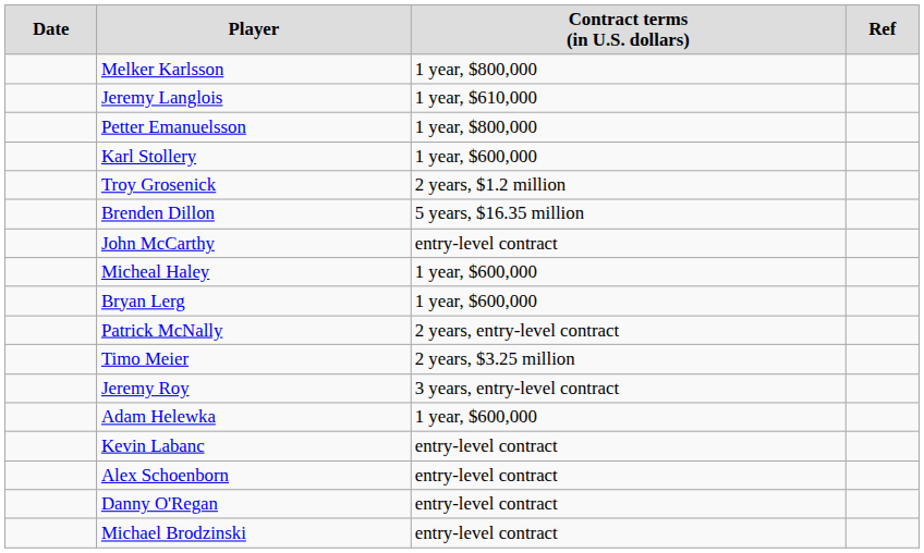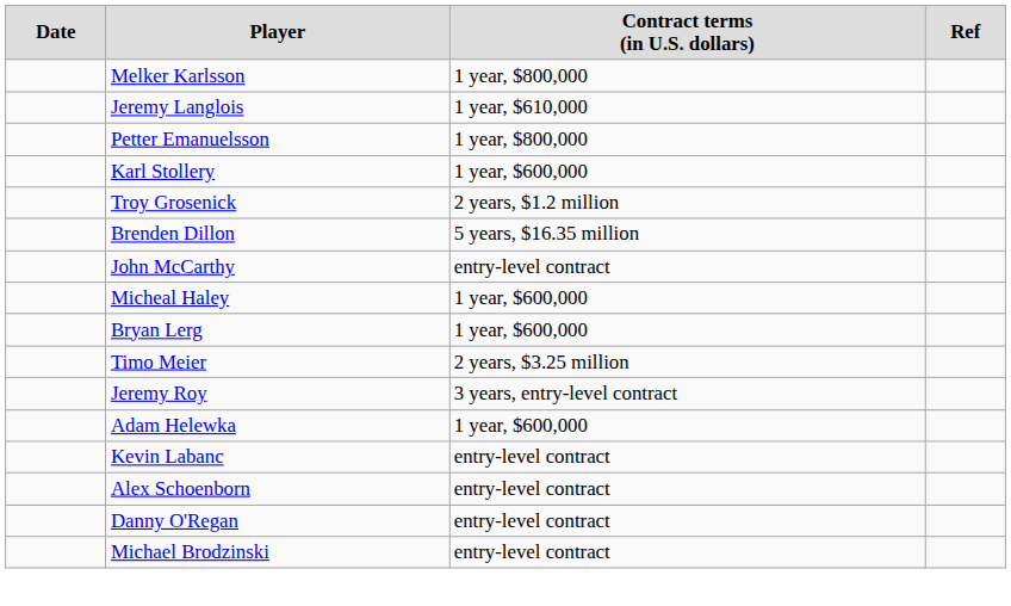 <table class="wikitable" style="border-collapse: collapse; width: 50em; padding: 3;">
 <tr align="center" bgcolor="#dddddd">
 <td><strong>Date</strong></td>
 <td><strong>Player</strong></td>
 <td><strong>Contract terms</strong><br><strong>(in U.S. dollars)</strong></td>
 <td><strong>Ref</strong></td>
 </tr>
 <tr>
 <td></td>
 <td><a href='#'>Melker Karlsson</a></td>
 <td>1 year, $800,000</td>
 <td></td>
 </tr>
 <tr>
 <td></td>
 <td><a href='#'>Jeremy Langlois</a></td>
 <td>1 year, $610,000</td>
 <td></td>
 </tr>
 <tr>
 <td></td>
 <td><a href='#'>Petter Emanuelsson</a></td>
 <td>1 year, $800,000</td>
 <td></td>
 </tr>
 <tr>
 <td></td>
 <td><a href='#'>Karl Stollery</a></td>
 <td>1 year, $600,000</td>
 <td></td>
 </tr>
 <tr>
 <td></td>
 <td><a href='#'>Troy Grosenick</a></td>
 <td>2 years, $1.2 million</td>
 <td></td>
 </tr>
 <tr>
 <td></td>
 <td><a href='#'>Brenden Dillon</a></td>
 <td>5 years, $16.35 million</td>
 <td></td>
 </tr>
 <tr>
 <td></td>
 <td><a href='#'>John McCarthy</a></td>
 <td>entry-level contract</td>
 <td></td>
 </tr>
 <tr>
 <td></td>
 <td><a href='#'>Micheal Haley</a></td>
 <td>1 year, $600,000</td>
 <td></td>
 </tr>
 <tr>
 <td></td>
 <td><a href='#'>Bryan Lerg</a></td>
 <td>1 year, $600,000</td>
 <td></td>
 </tr>
 <tr>
 <td></td>
-<td><a href='#'>Patrick McNally</a></td>
-<td>2 years, entry-level contract</td>
-<td></td>
-</tr>
-<tr>
-<td></td>
 <td><a href='#'>Timo Meier</a></td>
 <td>2 years, $3.25 million</td>
 <td></td>
 </tr>
 <tr>
 <td></td>
 <td><a href='#'>Jeremy Roy</a></td>
 <td>3 years, entry-level contract</td>
 <td></td>
 </tr>
 <tr>
 <td></td>
 <td><a href='#'>Adam Helewka</a></td>
 <td>1 year, $600,000</td>
 <td></td>
 </tr>
 <tr>
 <td></td>
 <td><a href='#'>Kevin Labanc</a></td>
 <td>entry-level contract</td>
 <td></td>
 </tr>
 <tr>
 <td></td>
 <td><a href='#'>Alex Schoenborn</a></td>
 <td>entry-level contract</td>
 <td></td>
 </tr>
 <tr>
 <td></td>
 <td><a href='#'>Danny O'Regan</a></td>
 <td>entry-level contract</td>
 <td></td>
 </tr>
 <tr>
 <td></td>
 <td><a href='#'>Michael Brodzinski</a></td>
 <td>entry-level contract</td>
 <td></td>
 </tr>
 </table>
